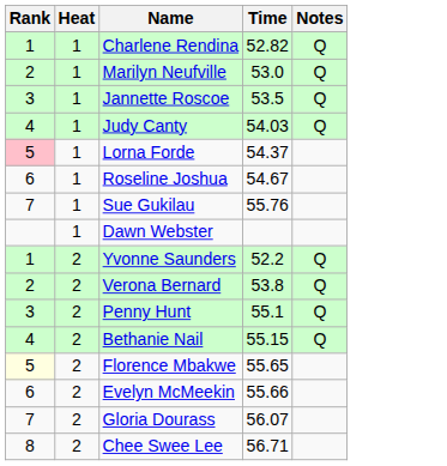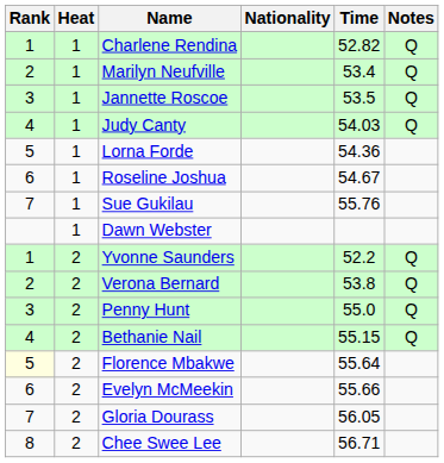 <table class="wikitable sortable" style="text-align:center">
 <tr>
 <th>Rank</th>
 <th>Heat</th>
 <th>Name</th>
+<th>Nationality</th>
 <th>Time</th>
 <th>Notes</th>
 </tr>
 <tr bgcolor=ccffcc>
 <td>1</td>
 <td>1</td>
 <td align=left><a href='#'>Charlene Rendina</a></td>
+<td align=left></td>
 <td>52.82</td>
 <td>Q</td>
 </tr>
 <tr bgcolor=ccffcc>
 <td>2</td>
 <td>1</td>
 <td align=left><a href='#'>Marilyn Neufville</a></td>
-<td>53.0</td>
+<td align=left></td>
+<td>53.4</td>
 <td>Q</td>
 </tr>
 <tr bgcolor=ccffcc>
 <td>3</td>
 <td>1</td>
 <td align=left><a href='#'>Jannette Roscoe</a></td>
+<td align=left></td>
 <td>53.5</td>
 <td>Q</td>
 </tr>
 <tr bgcolor=ccffcc>
 <td>4</td>
 <td>1</td>
 <td align=left><a href='#'>Judy Canty</a></td>
+<td align=left></td>
 <td>54.03</td>
 <td>Q</td>
 </tr>
 <tr>
-<td style="background: pink;">5</td>
+<td>5</td>
 <td>1</td>
 <td align=left><a href='#'>Lorna Forde</a></td>
-<td>54.37</td>
+<td align=left></td>
+<td>54.36</td>
 <td></td>
 </tr>
 <tr>
 <td>6</td>
 <td>1</td>
 <td align=left><a href='#'>Roseline Joshua</a></td>
+<td align=left></td>
 <td>54.67</td>
 <td></td>
 </tr>
 <tr>
 <td>7</td>
 <td>1</td>
 <td align=left><a href='#'>Sue Gukilau</a></td>
+<td align=left></td>
 <td>55.76</td>
 <td></td>
 </tr>
 <tr>
 <td></td>
 <td>1</td>
 <td align=left><a href='#'>Dawn Webster</a></td>
+<td align=left></td>
 <td></td>
 <td></td>
 </tr>
 <tr bgcolor=ccffcc>
 <td>1</td>
 <td>2</td>
 <td align=left><a href='#'>Yvonne Saunders</a></td>
+<td align=left></td>
 <td>52.2</td>
 <td>Q</td>
 </tr>
 <tr bgcolor=ccffcc>
 <td>2</td>
 <td>2</td>
 <td align=left><a href='#'>Verona Bernard</a></td>
+<td align=left></td>
 <td>53.8</td>
 <td>Q</td>
 </tr>
 <tr bgcolor=ccffcc>
 <td>3</td>
 <td>2</td>
 <td align=left><a href='#'>Penny Hunt</a></td>
-<td>55.1</td>
+<td align=left></td>
+<td>55.0</td>
 <td>Q</td>
 </tr>
 <tr bgcolor=ccffcc>
 <td>4</td>
 <td>2</td>
 <td align=left><a href='#'>Bethanie Nail</a></td>
+<td align=left></td>
 <td>55.15</td>
 <td>Q</td>
 </tr>
 <tr>
 <td style="background: lightyellow;">5</td>
 <td>2</td>
 <td align=left><a href='#'>Florence Mbakwe</a></td>
-<td>55.65</td>
+<td align=left></td>
+<td>55.64</td>
 <td></td>
 </tr>
 <tr>
 <td>6</td>
 <td>2</td>
 <td align=left><a href='#'>Evelyn McMeekin</a></td>
+<td align=left></td>
 <td>55.66</td>
 <td></td>
 </tr>
 <tr>
 <td>7</td>
 <td>2</td>
 <td align=left><a href='#'>Gloria Dourass</a></td>
-<td>56.07</td>
+<td align=left></td>
+<td>56.05</td>
 <td></td>
 </tr>
 <tr>
 <td>8</td>
 <td>2</td>
 <td align=left><a href='#'>Chee Swee Lee</a></td>
+<td align=left></td>
 <td>56.71</td>
 <td></td>
 </tr>
 </table>
